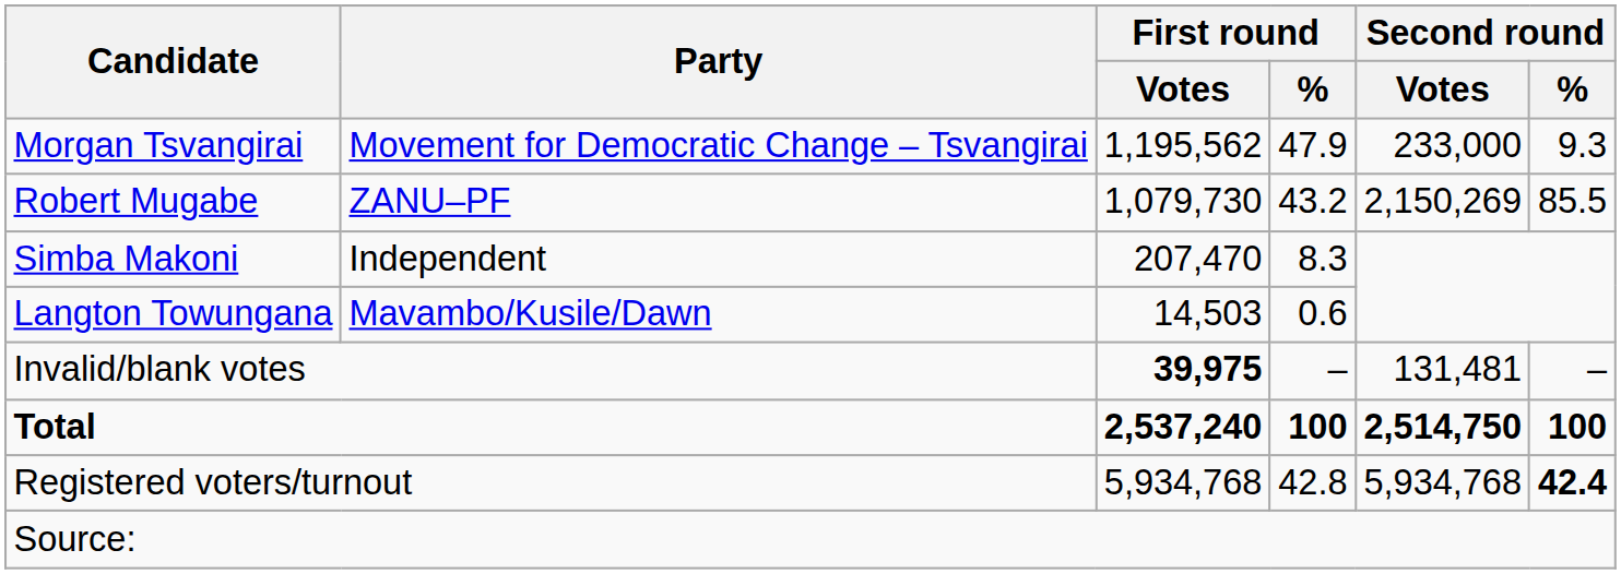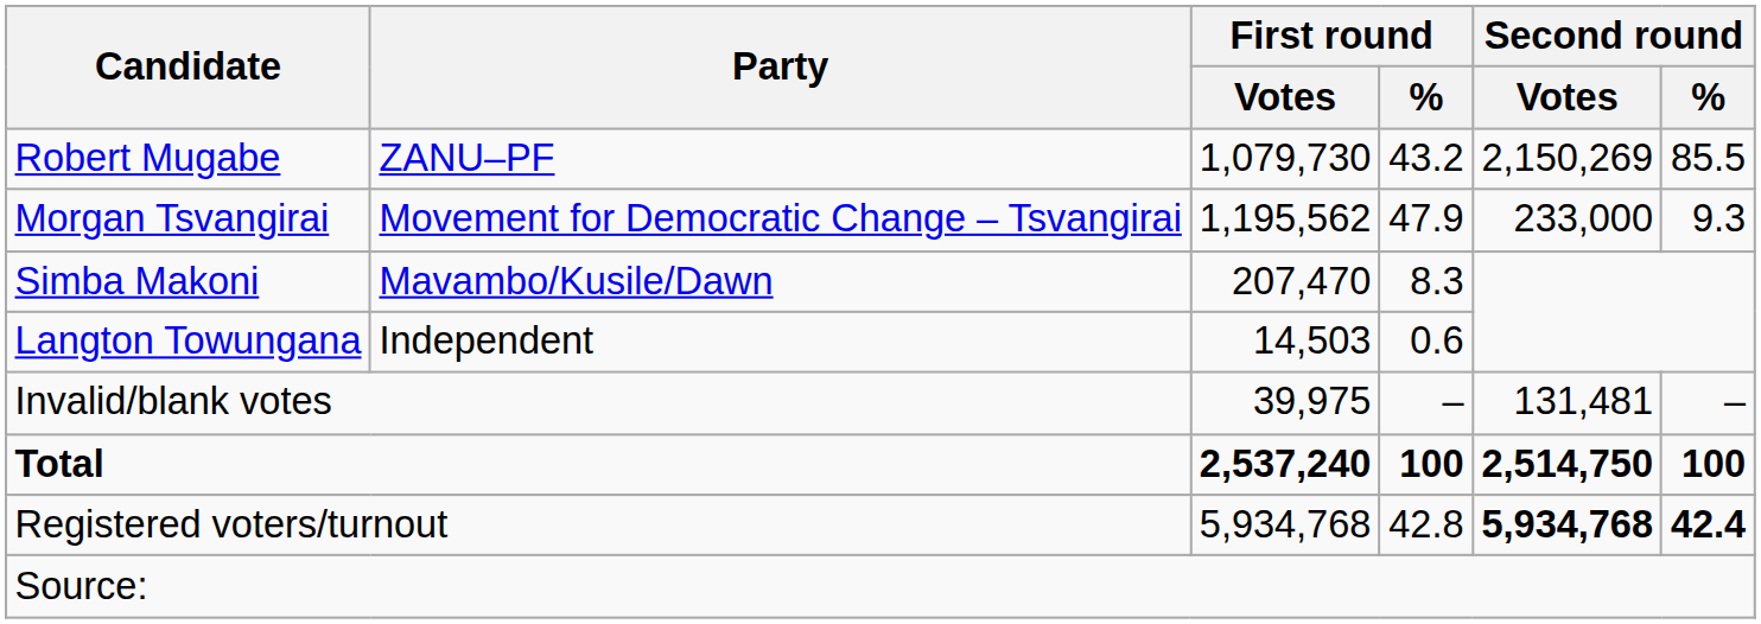 <table class=wikitable style=text-align:right>
 <tr>
 <th rowspan=2>Candidate</th>
 <th rowspan=2>Party</th>
 <th colspan=2>First round</th>
 <th colspan=2>Second round</th>
 </tr>
 <tr>
 <th>Votes</th>
 <th>%</th>
 <th>Votes</th>
 <th>%</th>
 </tr>
 <tr>
+<td align=left><a href='#'>Robert Mugabe</a></td>
+<td align=left><a href='#'>ZANU–PF</a></td>
+<td>1,079,730</td>
+<td>43.2</td>
+<td>2,150,269</td>
+<td>85.5</td>
+</tr>
+<tr>
 <td align=left><a href='#'>Morgan Tsvangirai</a></td>
 <td align=left><a href='#'>Movement for Democratic Change – Tsvangirai</a></td>
 <td>1,195,562</td>
 <td>47.9</td>
 <td>233,000</td>
 <td>9.3</td>
 </tr>
 <tr>
-<td align=left><a href='#'>Robert Mugabe</a></td>
-<td align=left><a href='#'>ZANU–PF</a></td>
-<td>1,079,730</td>
-<td>43.2</td>
-<td>2,150,269</td>
-<td>85.5</td>
-</tr>
-<tr>
 <td align=left><a href='#'>Simba Makoni</a></td>
-<td align=left>Independent</td>
+<td align=left><a href='#'>Mavambo/Kusile/Dawn</a></td>
 <td>207,470</td>
 <td>8.3</td>
 <td colspan=2 rowspan=2></td>
 </tr>
 <tr>
 <td align=left><a href='#'>Langton Towungana</a></td>
-<td align=left><a href='#'>Mavambo/Kusile/Dawn</a></td>
+<td align=left>Independent</td>
 <td>14,503</td>
 <td>0.6</td>
 </tr>
 <tr>
 <td align=left colspan=2>Invalid/blank votes</td>
-<td><strong>39,975</strong></td>
+<td>39,975</td>
 <td>–</td>
 <td>131,481</td>
 <td>–</td>
 </tr>
 <tr>
 <td align=left colspan=2><strong>Total</strong></td>
 <td><strong>2,537,240</strong></td>
 <td><strong>100</strong></td>
 <td><strong>2,514,750</strong></td>
 <td><strong>100</strong></td>
 </tr>
 <tr>
 <td align=left colspan=2>Registered voters/turnout</td>
 <td>5,934,768</td>
 <td>42.8</td>
-<td>5,934,768</td>
+<td><strong>5,934,768</strong></td>
 <td><strong>42.4</strong></td>
 </tr>
 <tr>
 <td align=left colspan=6>Source: </td>
 </tr>
 </table>
